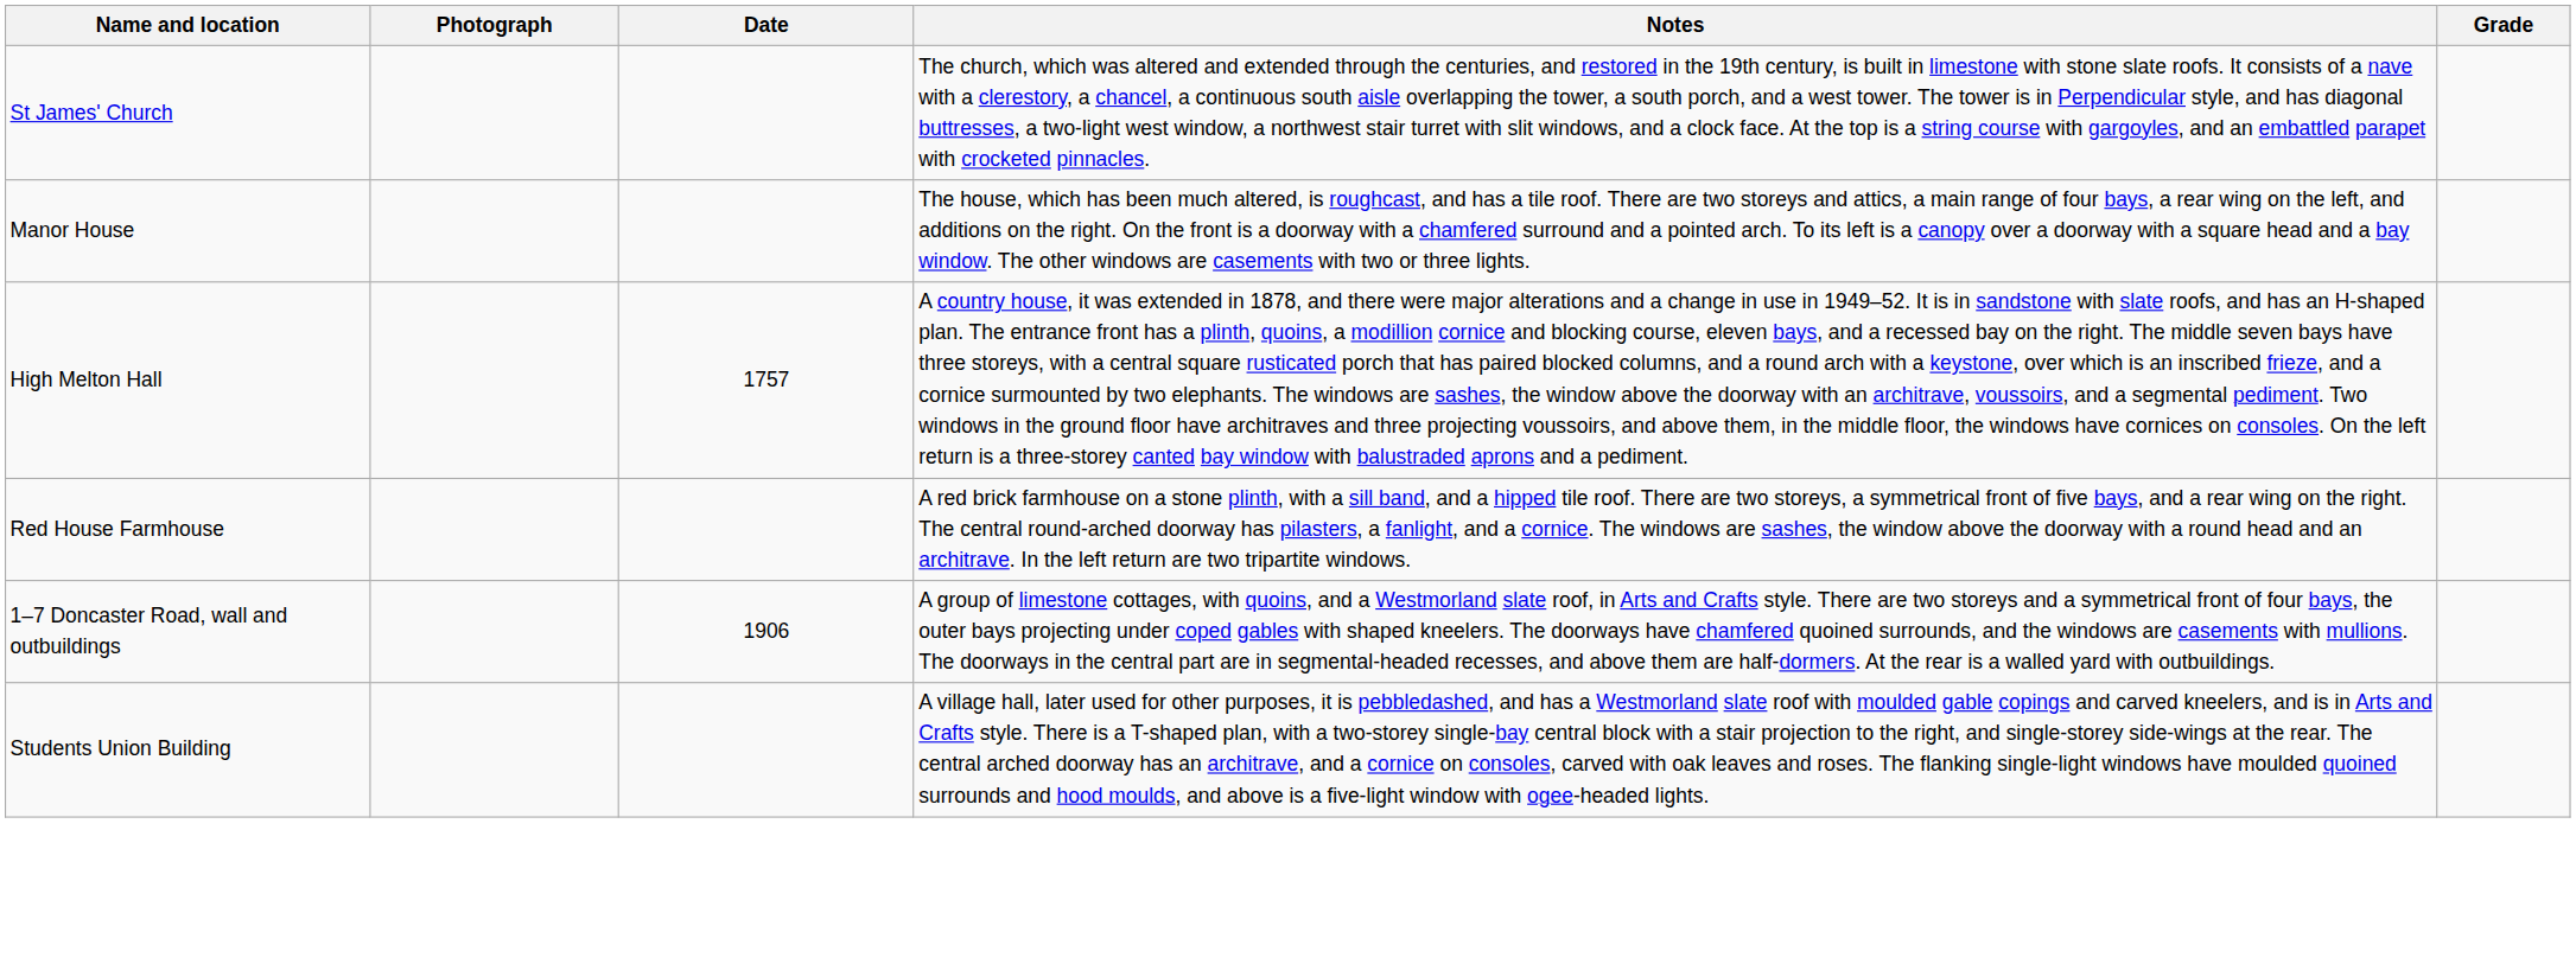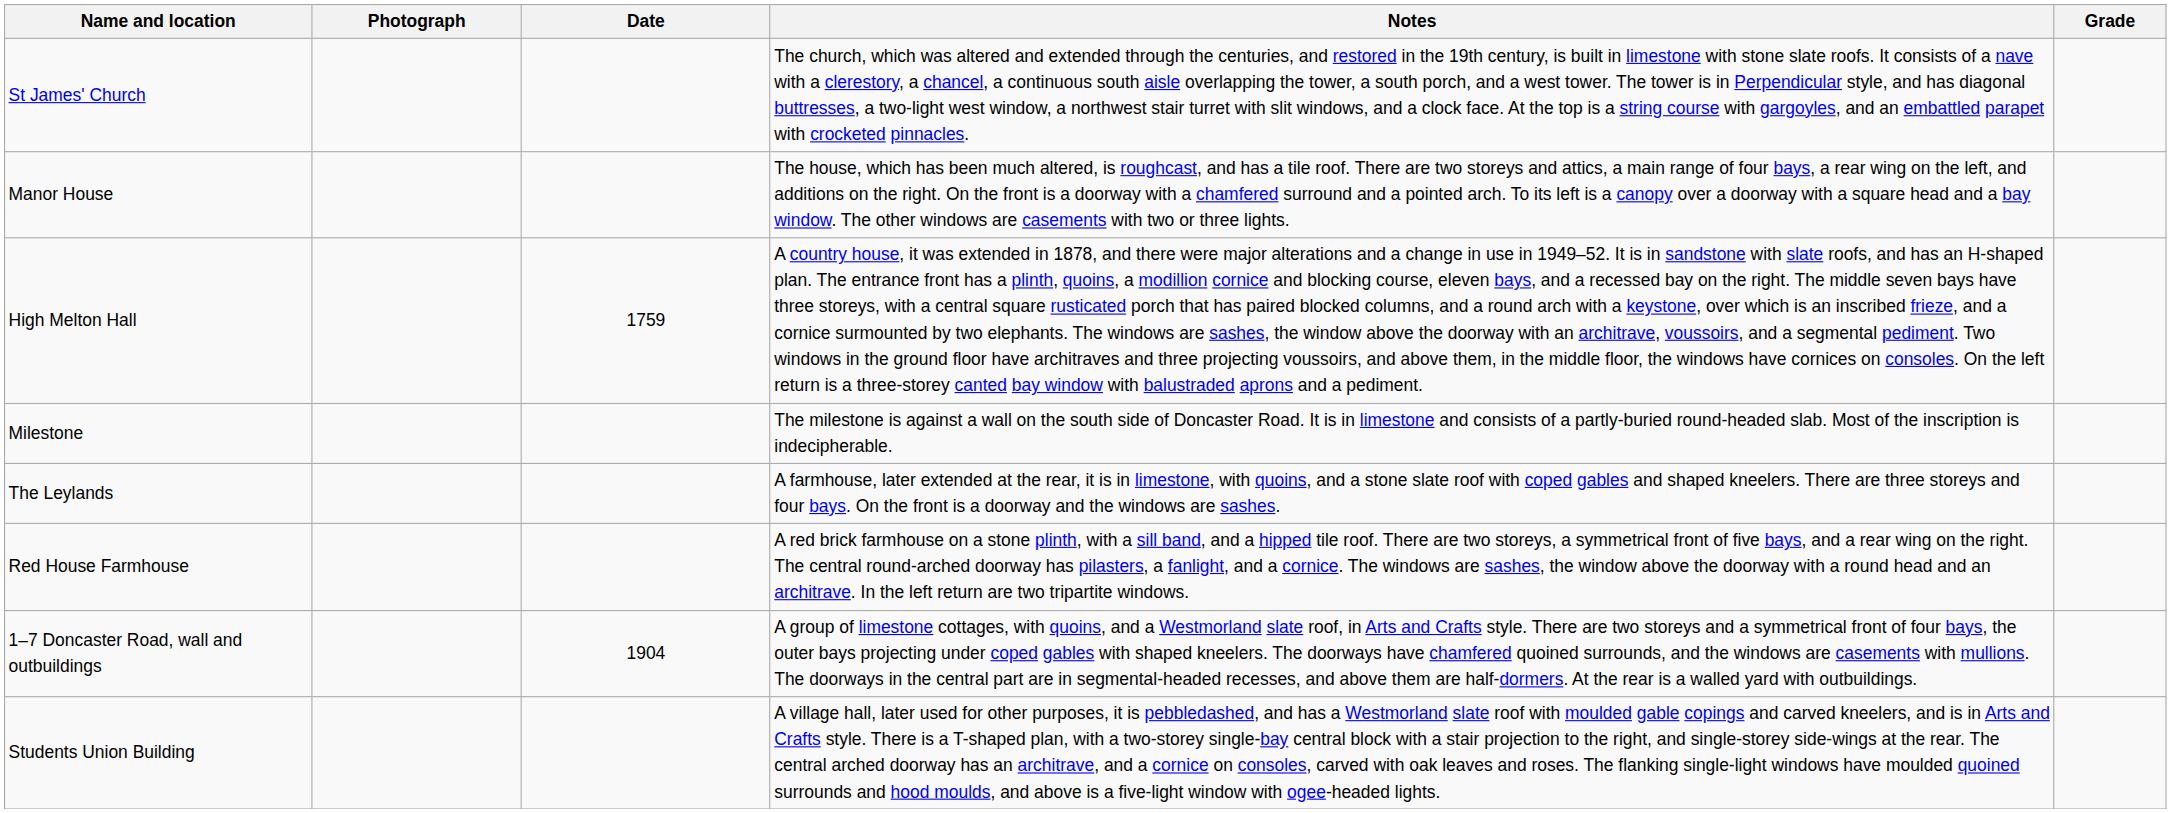 <table class="wikitable sortable plainrowheaders" style="width:100%; border:0; text-align:left; line-height:150%;">
 <tr>
 <th scope="col"  style="width:150px">Name and location</th>
 <th scope="col"  style="width:100px" class="unsortable">Photograph</th>
 <th scope="col"  style="width:120px">Date</th>
 <th scope="col"  style="width:650px" class="unsortable">Notes</th>
 <th scope="col"  style="width:50px">Grade</th>
 </tr>
 <tr>
 <td><a href='#'>St James' Church</a><br><small></small></td>
 <td></td>
 <td align="center"></td>
 <td>The church, which was altered and extended through the centuries, and <a href='#'>restored</a> in the 19th century, is built in <a href='#'>limestone</a> with stone slate roofs.  It consists of a <a href='#'>nave</a> with a <a href='#'>clerestory</a>, a <a href='#'>chancel</a>, a continuous south <a href='#'>aisle</a> overlapping the tower, a south porch, and a west tower.  The tower is in <a href='#'>Perpendicular</a> style, and has diagonal <a href='#'>buttresses</a>, a two-light west window, a northwest stair turret with slit windows, and a clock face.  At the top is a <a href='#'>string course</a> with <a href='#'>gargoyles</a>, and an <a href='#'>embattled</a> <a href='#'>parapet</a> with <a href='#'>crocketed</a> <a href='#'>pinnacles</a>.</td>
 <td align="center" ></td>
 </tr>
 <tr>
 <td>Manor House<br><small></small></td>
 <td></td>
 <td align="center"></td>
 <td>The house, which has been much altered, is <a href='#'>roughcast</a>, and has a tile roof.  There are two storeys and attics, a main range of four <a href='#'>bays</a>, a rear wing on the left, and additions on the right. On the front is a doorway with a <a href='#'>chamfered</a> surround and a pointed arch.  To its left is a <a href='#'>canopy</a> over a doorway with a square head and a <a href='#'>bay window</a>.  The other windows are <a href='#'>casements</a> with two or three lights.</td>
 <td align="center" ></td>
 </tr>
 <tr>
 <td>High Melton Hall<br><small></small></td>
 <td></td>
-<td align="center">1757</td>
+<td align="center">1759</td>
 <td>A <a href='#'>country house</a>, it was extended in 1878, and there were major alterations and a change in use in 1949–52.  It is in <a href='#'>sandstone</a> with <a href='#'>slate</a> roofs, and has an H-shaped plan.  The entrance front has a <a href='#'>plinth</a>, <a href='#'>quoins</a>, a <a href='#'>modillion</a> <a href='#'>cornice</a> and blocking course, eleven <a href='#'>bays</a>, and a recessed bay on the right.  The middle seven bays have three storeys, with a central square <a href='#'>rusticated</a> porch that has paired blocked columns, and a round arch with a <a href='#'>keystone</a>, over which is an inscribed <a href='#'>frieze</a>, and a cornice surmounted by two elephants.  The windows are <a href='#'>sashes</a>, the window above the doorway with an <a href='#'>architrave</a>, <a href='#'>voussoirs</a>, and a segmental <a href='#'>pediment</a>.  Two windows in the ground floor have architraves and three projecting voussoirs, and above them, in the middle floor, the windows have cornices on <a href='#'>consoles</a>.  On the left return is a three-storey <a href='#'>canted</a> <a href='#'>bay window</a> with <a href='#'>balustraded</a> <a href='#'>aprons</a> and a pediment.</td>
+<td align="center" ></td>
+</tr>
+<tr>
+<td>Milestone<br><small></small></td>
+<td></td>
+<td align="center"></td>
+<td>The milestone is against a wall on the south side of Doncaster Road.  It is in <a href='#'>limestone</a> and consists of a partly-buried round-headed slab.  Most of the inscription is indecipherable.</td>
+<td align="center" ></td>
+</tr>
+<tr>
+<td>The Leylands<br><small></small></td>
+<td></td>
+<td align="center"></td>
+<td>A farmhouse, later extended at the rear, it is in <a href='#'>limestone</a>, with <a href='#'>quoins</a>, and a stone slate roof with <a href='#'>coped</a> <a href='#'>gables</a> and shaped kneelers.  There are three storeys and four <a href='#'>bays</a>.  On the front is a doorway and the windows are <a href='#'>sashes</a>.</td>
 <td align="center" ></td>
 </tr>
 <tr>
 <td>Red House Farmhouse<br><small></small></td>
 <td></td>
 <td align="center"></td>
 <td>A red brick farmhouse on a stone <a href='#'>plinth</a>, with a <a href='#'>sill band</a>, and a <a href='#'>hipped</a> tile roof.  There are two storeys, a symmetrical front of five <a href='#'>bays</a>, and a rear wing on the right.  The central round-arched doorway has <a href='#'>pilasters</a>, a <a href='#'>fanlight</a>, and a <a href='#'>cornice</a>.  The windows are <a href='#'>sashes</a>, the window above the doorway with a round head and an <a href='#'>architrave</a>.  In the left return are two tripartite windows.</td>
 <td align="center" ></td>
 </tr>
 <tr>
 <td>1–7 Doncaster Road, wall and outbuildings<br><small></small></td>
 <td></td>
-<td align="center">1906</td>
+<td align="center">1904</td>
 <td>A group of <a href='#'>limestone</a> cottages, with <a href='#'>quoins</a>, and a <a href='#'>Westmorland</a> <a href='#'>slate</a> roof, in <a href='#'>Arts and Crafts</a> style.  There are two storeys and a symmetrical front of four <a href='#'>bays</a>, the outer bays projecting under <a href='#'>coped</a> <a href='#'>gables</a> with shaped kneelers.  The doorways have <a href='#'>chamfered</a> quoined surrounds, and the windows are <a href='#'>casements</a> with <a href='#'>mullions</a>.  The doorways in the central part are in segmental-headed recesses, and above them are half-<a href='#'>dormers</a>.  At the rear is a walled yard with outbuildings.</td>
 <td align="center" ></td>
 </tr>
 <tr>
 <td>Students Union Building<br><small></small></td>
 <td></td>
 <td align="center"></td>
 <td>A village hall, later used for other purposes, it is <a href='#'>pebbledashed</a>, and has a <a href='#'>Westmorland</a> <a href='#'>slate</a> roof with <a href='#'>moulded</a> <a href='#'>gable</a> <a href='#'>copings</a> and carved kneelers, and is in <a href='#'>Arts and Crafts</a> style.  There is a T-shaped plan, with a two-storey single-<a href='#'>bay</a> central block with a stair projection to the right, and single-storey side-wings at the rear.  The central arched doorway has an <a href='#'>architrave</a>, and a <a href='#'>cornice</a> on <a href='#'>consoles</a>, carved with oak leaves and roses.  The flanking single-light windows have moulded <a href='#'>quoined</a> surrounds and <a href='#'>hood moulds</a>, and above is a five-light window with <a href='#'>ogee</a>-headed lights.</td>
 <td align="center" ></td>
 </tr>
 <tr>
 </tr>
 </table>
